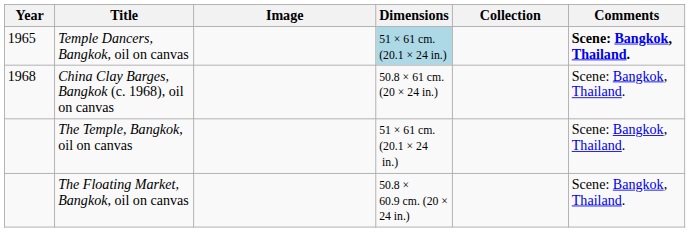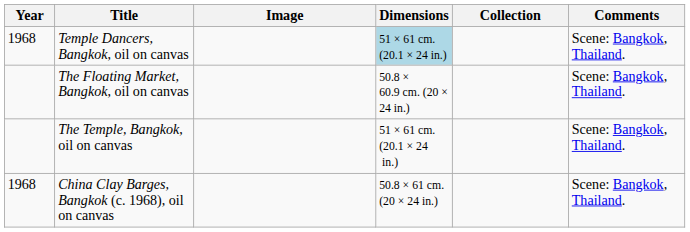 <table class="wikitable sortable">
 <tr>
 <th scope="col" width="50">Year</th>
 <th scope="col" width="150">Title</th>
 <th scope="col" width="200">Image</th>
 <th scope="col" width="50" ! data-sort-type = "number">Dimensions</th>
 <th scope="col" width="125">Collection</th>
 <th scope="col" width="125">Comments</th>
 </tr>
 <tr valign="top">
-<td>1965</td>
+<td>1968</td>
 <td><em>Temple Dancers, Bangkok</em>, oil on canvas</td>
 <td></td>
 <td style="background: lightblue;"><small>51 × 61 cm. (20.1 × 24 in.)</small></td>
 <td></td>
-<td><strong>Scene: <a href='#'>Bangkok</a>, <a href='#'>Thailand</a>.</strong></td>
+<td>Scene: <a href='#'>Bangkok</a>, <a href='#'>Thailand</a>.</td>
 </tr>
 <tr valign="top">
-<td>1968</td>
-<td><em>China Clay Barges, Bangkok</em> (c. 1968), oil on canvas</td>
 <td></td>
-<td><small>50.8 × 61 cm. (20 × 24 in.)</small></td>
+<td><em>The Floating Market, Bangkok</em>, oil on canvas</td>
+<td></td>
+<td><small>50.8 × 60.9 cm. (20 × 24 in.)</small></td>
 <td></td>
 <td>Scene: <a href='#'>Bangkok</a>, <a href='#'>Thailand</a>.</td>
 </tr>
 <tr valign="top">
 <td></td>
 <td><em>The Temple, Bangkok</em>, oil on canvas</td>
 <td></td>
 <td><small>51 × 61 cm. (20.1 × 24  in.)</small></td>
 <td></td>
 <td>Scene: <a href='#'>Bangkok</a>, <a href='#'>Thailand</a>.</td>
 </tr>
 <tr valign="top">
+<td>1968</td>
+<td><em>China Clay Barges, Bangkok</em> (c. 1968), oil on canvas</td>
 <td></td>
-<td><em>The Floating Market, Bangkok</em>, oil on canvas</td>
-<td></td>
-<td><small>50.8 × 60.9 cm. (20 × 24 in.)</small></td>
+<td><small>50.8 × 61 cm. (20 × 24 in.)</small></td>
 <td></td>
 <td>Scene: <a href='#'>Bangkok</a>, <a href='#'>Thailand</a>.</td>
 </tr>
 </table>
